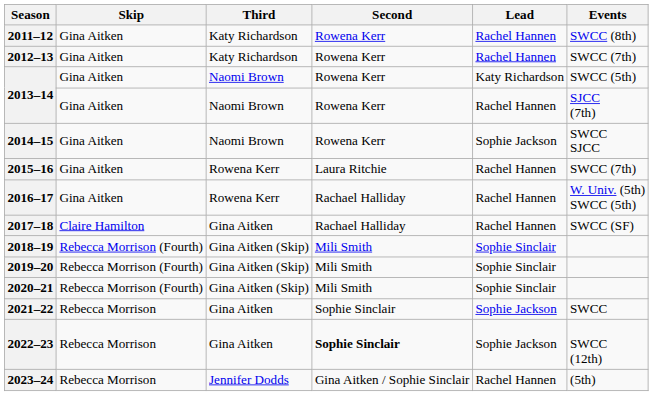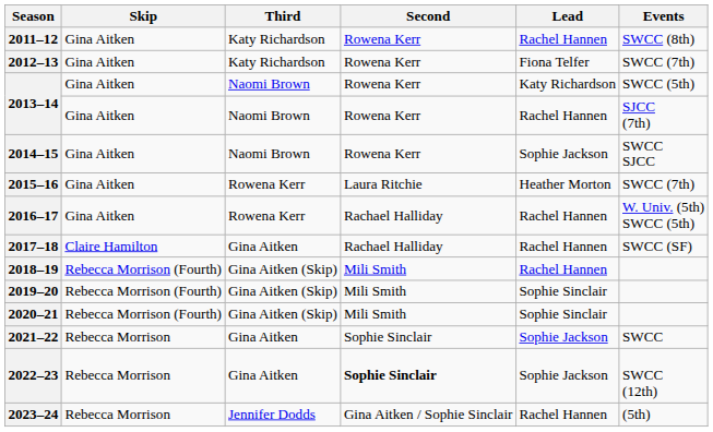 <table class="wikitable">
 <tr>
 <th scope="col">Season</th>
 <th scope="col">Skip</th>
 <th scope="col">Third</th>
 <th scope="col">Second</th>
 <th scope="col">Lead</th>
 <th scope="col">Events</th>
 </tr>
 <tr>
 <th scope="row">2011–12</th>
 <td>Gina Aitken</td>
 <td>Katy Richardson</td>
 <td><a href='#'>Rowena Kerr</a></td>
 <td><a href='#'>Rachel Hannen</a></td>
 <td><a href='#'>SWCC</a> (8th)</td>
 </tr>
 <tr>
 <th scope="row">2012–13</th>
 <td>Gina Aitken</td>
 <td>Katy Richardson</td>
 <td>Rowena Kerr</td>
-<td><a href='#'>Rachel Hannen</a></td>
+<td>Fiona Telfer</td>
 <td>SWCC (7th)</td>
 </tr>
 <tr>
 <th scope="row" rowspan=2>2013–14</th>
 <td>Gina Aitken</td>
 <td><a href='#'>Naomi Brown</a></td>
 <td>Rowena Kerr</td>
 <td>Katy Richardson</td>
 <td>SWCC (5th)</td>
 </tr>
 <tr>
 <td>Gina Aitken</td>
 <td>Naomi Brown</td>
 <td>Rowena Kerr</td>
 <td>Rachel Hannen</td>
 <td><a href='#'>SJCC</a> <br>  (7th)</td>
 </tr>
 <tr>
 <th scope="row">2014–15</th>
 <td>Gina Aitken</td>
 <td>Naomi Brown</td>
 <td>Rowena Kerr</td>
 <td>Sophie Jackson</td>
 <td>SWCC <br> SJCC <br>  </td>
 </tr>
 <tr>
 <th scope="row">2015–16</th>
 <td>Gina Aitken</td>
 <td>Rowena Kerr</td>
 <td>Laura Ritchie</td>
-<td>Rachel Hannen</td>
+<td>Heather Morton</td>
 <td>SWCC (7th)</td>
 </tr>
 <tr>
 <th scope="row">2016–17</th>
 <td>Gina Aitken</td>
 <td>Rowena Kerr</td>
 <td>Rachael Halliday</td>
 <td>Rachel Hannen</td>
 <td><a href='#'>W. Univ.</a> (5th)<br> SWCC (5th)</td>
 </tr>
 <tr>
 <th scope="row">2017–18</th>
 <td><a href='#'>Claire Hamilton</a></td>
 <td>Gina Aitken</td>
 <td>Rachael Halliday</td>
 <td>Rachel Hannen</td>
 <td>SWCC (SF)</td>
 </tr>
 <tr>
 <th scope="row">2018–19</th>
 <td><a href='#'>Rebecca Morrison</a> (Fourth)</td>
 <td>Gina Aitken (Skip)</td>
 <td><a href='#'>Mili Smith</a></td>
-<td><a href='#'>Sophie Sinclair</a></td>
+<td><a href='#'>Rachel Hannen</a></td>
 <td></td>
 </tr>
 <tr>
 <th scope="row">2019–20</th>
 <td>Rebecca Morrison (Fourth)</td>
 <td>Gina Aitken (Skip)</td>
 <td>Mili Smith</td>
 <td>Sophie Sinclair</td>
 <td></td>
 </tr>
 <tr>
 <th scope="row">2020–21</th>
 <td>Rebecca Morrison (Fourth)</td>
 <td>Gina Aitken (Skip)</td>
 <td>Mili Smith</td>
 <td>Sophie Sinclair</td>
 <td></td>
 </tr>
 <tr>
 <th scope="row">2021–22</th>
 <td>Rebecca Morrison</td>
 <td>Gina Aitken</td>
 <td>Sophie Sinclair</td>
 <td><a href='#'>Sophie Jackson</a></td>
 <td>SWCC  <br> <s></s></td>
 </tr>
 <tr>
 <th scope="row">2022–23</th>
 <td>Rebecca Morrison</td>
 <td>Gina Aitken</td>
 <td><strong>Sophie Sinclair</strong></td>
 <td>Sophie Jackson</td>
 <td>  <br> SWCC  <br>  (12th)</td>
 </tr>
 <tr>
 <th scope="row">2023–24</th>
 <td>Rebecca Morrison</td>
 <td><a href='#'>Jennifer Dodds</a></td>
 <td>Gina Aitken / Sophie Sinclair</td>
 <td>Rachel Hannen</td>
 <td> (5th) <br> </td>
 </tr>
 </table>
